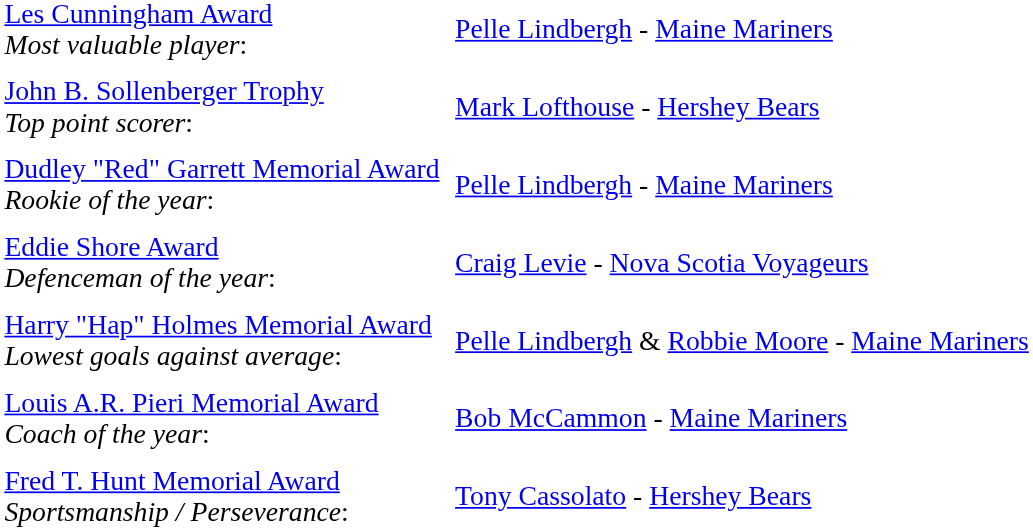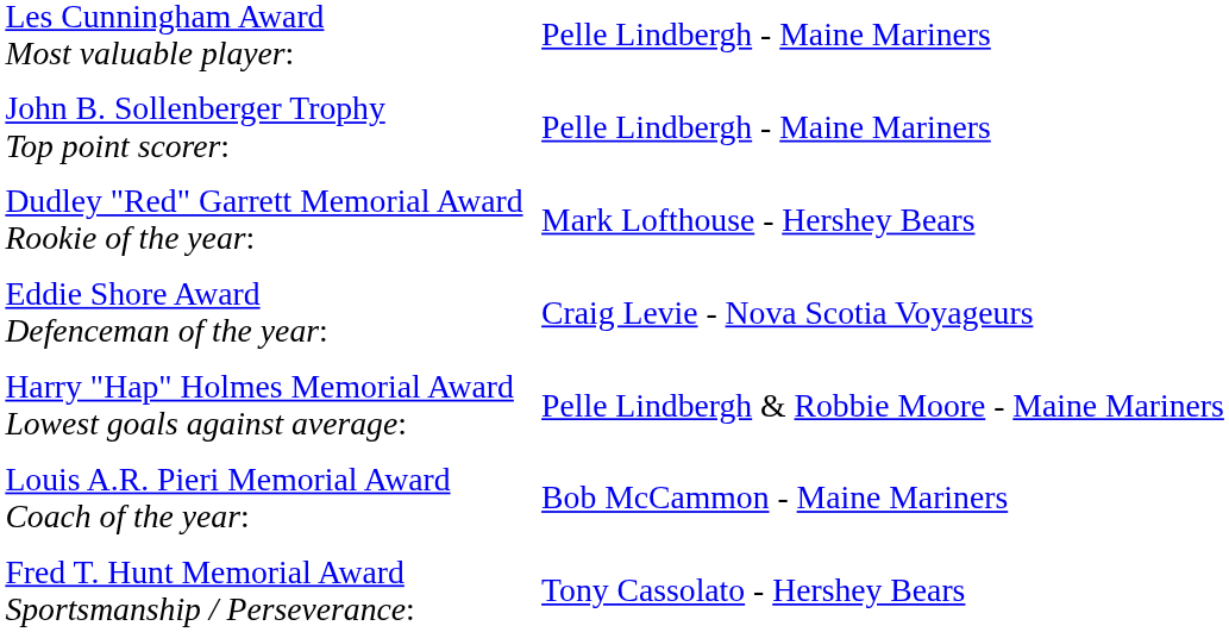 <table cellpadding="3" cellspacing="3">
 <tr>
 <td><a href='#'>Les Cunningham Award</a><br><em>Most valuable player</em>:</td>
 <td><a href='#'>Pelle Lindbergh</a> - <a href='#'>Maine Mariners</a></td>
 </tr>
 <tr>
 <td><a href='#'>John B. Sollenberger Trophy</a><br><em>Top point scorer</em>:</td>
-<td><a href='#'>Mark Lofthouse</a> - <a href='#'>Hershey Bears</a></td>
+<td><a href='#'>Pelle Lindbergh</a> - <a href='#'>Maine Mariners</a></td>
 </tr>
 <tr>
 <td><a href='#'>Dudley "Red" Garrett Memorial Award</a><br><em>Rookie of the year</em>:</td>
-<td><a href='#'>Pelle Lindbergh</a> - <a href='#'>Maine Mariners</a></td>
+<td><a href='#'>Mark Lofthouse</a> - <a href='#'>Hershey Bears</a></td>
 </tr>
 <tr>
 <td><a href='#'>Eddie Shore Award</a><br><em>Defenceman of the year</em>:</td>
 <td><a href='#'>Craig Levie</a> - <a href='#'>Nova Scotia Voyageurs</a></td>
 </tr>
 <tr>
 <td><a href='#'>Harry "Hap" Holmes Memorial Award</a><br><em>Lowest goals against average</em>:</td>
 <td><a href='#'>Pelle Lindbergh</a> & <a href='#'>Robbie Moore</a> - <a href='#'>Maine Mariners</a></td>
 </tr>
 <tr>
 <td><a href='#'>Louis A.R. Pieri Memorial Award</a><br><em>Coach of the year</em>:</td>
 <td><a href='#'>Bob McCammon</a> - <a href='#'>Maine Mariners</a></td>
 </tr>
 <tr>
 <td><a href='#'>Fred T. Hunt Memorial Award</a><br><em>Sportsmanship / Perseverance</em>:</td>
 <td><a href='#'>Tony Cassolato</a> - <a href='#'>Hershey Bears</a></td>
 </tr>
 </table>
